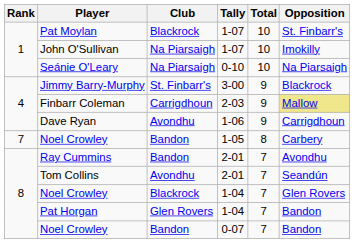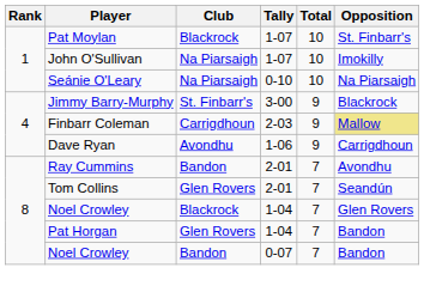 <table class="wikitable">
 <tr>
 <th>Rank</th>
 <th>Player</th>
 <th>Club</th>
 <th>Tally</th>
 <th>Total</th>
 <th>Opposition</th>
 </tr>
 <tr>
 <td rowspan="3" style="text-align:center;">1</td>
 <td><a href='#'>Pat Moylan</a></td>
 <td><a href='#'>Blackrock</a></td>
 <td align=center>1-07</td>
 <td align=center>10</td>
 <td><a href='#'>St. Finbarr's</a></td>
 </tr>
 <tr>
 <td>John O'Sullivan</td>
 <td><a href='#'>Na Piarsaigh</a></td>
 <td align=center>1-07</td>
 <td align=center>10</td>
 <td><a href='#'>Imokilly</a></td>
 </tr>
 <tr>
 <td><a href='#'>Seánie O'Leary</a></td>
 <td><a href='#'>Na Piarsaigh</a></td>
 <td align=center>0-10</td>
 <td align=center>10</td>
 <td><a href='#'>Na Piarsaigh</a></td>
 </tr>
 <tr>
 <td rowspan="3" style="text-align:center;">4</td>
 <td><a href='#'>Jimmy Barry-Murphy</a></td>
 <td><a href='#'>St. Finbarr's</a></td>
 <td align=center>3-00</td>
 <td align=center>9</td>
 <td><a href='#'>Blackrock</a></td>
 </tr>
 <tr>
 <td>Finbarr Coleman</td>
 <td><a href='#'>Carrigdhoun</a></td>
 <td align=center>2-03</td>
 <td align=center>9</td>
 <td style="background: khaki;"><a href='#'>Mallow</a></td>
 </tr>
 <tr>
 <td>Dave Ryan</td>
 <td><a href='#'>Avondhu</a></td>
 <td align=center>1-06</td>
 <td align=center>9</td>
 <td><a href='#'>Carrigdhoun</a></td>
 </tr>
 <tr>
-<td rowspan="1" style="text-align:center;">7</td>
-<td><a href='#'>Noel Crowley</a></td>
-<td><a href='#'>Bandon</a></td>
-<td align=center>1-05</td>
-<td align=center>8</td>
-<td><a href='#'>Carbery</a></td>
-</tr>
-<tr>
 <td rowspan="5" style="text-align:center;">8</td>
 <td><a href='#'>Ray Cummins</a></td>
 <td><a href='#'>Bandon</a></td>
 <td align=center>2-01</td>
 <td align=center>7</td>
 <td><a href='#'>Avondhu</a></td>
 </tr>
 <tr>
 <td>Tom Collins</td>
-<td><a href='#'>Avondhu</a></td>
+<td><a href='#'>Glen Rovers</a></td>
 <td align=center>2-01</td>
 <td align=center>7</td>
 <td><a href='#'>Seandún</a></td>
 </tr>
 <tr>
 <td><a href='#'>Noel Crowley</a></td>
 <td><a href='#'>Blackrock</a></td>
 <td align=center>1-04</td>
 <td align=center>7</td>
 <td><a href='#'>Glen Rovers</a></td>
 </tr>
 <tr>
 <td><a href='#'>Pat Horgan</a></td>
 <td><a href='#'>Glen Rovers</a></td>
 <td align=center>1-04</td>
 <td align=center>7</td>
 <td><a href='#'>Bandon</a></td>
 </tr>
 <tr>
 <td><a href='#'>Noel Crowley</a></td>
 <td><a href='#'>Bandon</a></td>
 <td align=center>0-07</td>
 <td align=center>7</td>
 <td><a href='#'>Bandon</a></td>
 </tr>
 </table>
